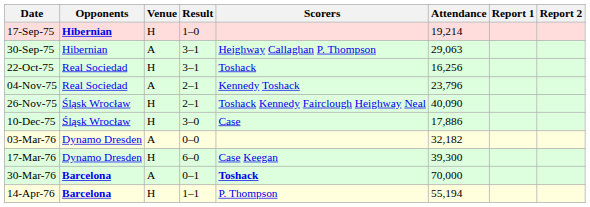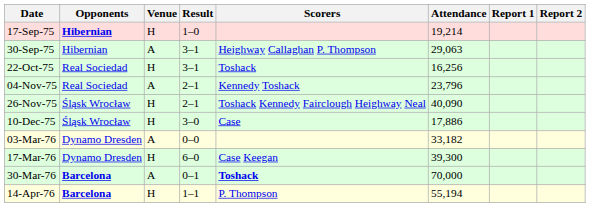 <table class=wikitable>
 <tr>
 <th>Date</th>
 <th>Opponents</th>
 <th>Venue</th>
 <th>Result</th>
 <th>Scorers</th>
 <th>Attendance</th>
 <th>Report 1</th>
 <th>Report 2</th>
 </tr>
 <tr bgcolor="#ffdddd">
 <td>17-Sep-75</td>
 <td><strong><a href='#'>Hibernian</a></strong></td>
 <td>H</td>
 <td>1–0</td>
 <td></td>
 <td>19,214</td>
 <td></td>
 <td></td>
 </tr>
 <tr bgcolor="#ddffdd">
 <td>30-Sep-75</td>
 <td><a href='#'>Hibernian</a></td>
 <td>A</td>
 <td>3–1</td>
 <td><a href='#'>Heighway</a>  <a href='#'>Callaghan</a>  <a href='#'>P. Thompson</a> </td>
 <td>29,063</td>
 <td></td>
 <td></td>
 </tr>
 <tr bgcolor="#ddffdd">
 <td>22-Oct-75</td>
 <td><a href='#'>Real Sociedad</a></td>
 <td>H</td>
 <td>3–1</td>
 <td><a href='#'>Toshack</a> </td>
 <td>16,256</td>
 <td></td>
 <td></td>
 </tr>
 <tr bgcolor="#ddffdd">
 <td>04-Nov-75</td>
 <td><a href='#'>Real Sociedad</a></td>
 <td>A</td>
 <td>2–1</td>
 <td><a href='#'>Kennedy</a>  <a href='#'>Toshack</a> </td>
 <td>23,796</td>
 <td></td>
 <td></td>
 </tr>
 <tr bgcolor="#ddffdd">
 <td>26-Nov-75</td>
 <td><a href='#'>Śląsk Wrocław</a></td>
 <td>H</td>
 <td>2–1</td>
 <td><a href='#'>Toshack</a>  <a href='#'>Kennedy</a>  <a href='#'>Fairclough</a>  <a href='#'>Heighway</a>  <a href='#'>Neal</a> </td>
 <td>40,090</td>
 <td></td>
 <td></td>
 </tr>
 <tr bgcolor="#ddffdd">
 <td>10-Dec-75</td>
 <td><a href='#'>Śląsk Wrocław</a></td>
 <td>H</td>
 <td>3–0</td>
 <td><a href='#'>Case</a> </td>
 <td>17,886</td>
 <td></td>
 <td></td>
 </tr>
 <tr bgcolor="#ffffdd">
 <td>03-Mar-76</td>
 <td><a href='#'>Dynamo Dresden</a></td>
 <td>A</td>
 <td>0–0</td>
 <td></td>
-<td>32,182</td>
+<td>33,182</td>
 <td></td>
 <td></td>
 </tr>
 <tr bgcolor="#ddffdd">
 <td>17-Mar-76</td>
 <td><a href='#'>Dynamo Dresden</a></td>
 <td>H</td>
 <td>6–0</td>
 <td><a href='#'>Case</a>  <a href='#'>Keegan</a> </td>
 <td>39,300</td>
 <td></td>
 <td></td>
 </tr>
 <tr bgcolor="#ddffdd">
 <td>30-Mar-76</td>
 <td><strong><a href='#'>Barcelona</a></strong></td>
 <td>A</td>
 <td>0–1</td>
 <td><strong><a href='#'>Toshack</a> </strong></td>
 <td>70,000</td>
 <td></td>
 <td></td>
 </tr>
 <tr bgcolor="#ffffdd">
 <td>14-Apr-76</td>
 <td><strong><a href='#'>Barcelona</a></strong></td>
 <td>H</td>
 <td>1–1</td>
 <td><a href='#'>P. Thompson</a> </td>
 <td>55,194</td>
 <td></td>
 <td></td>
 </tr>
 </table>
